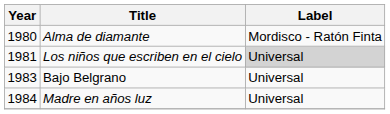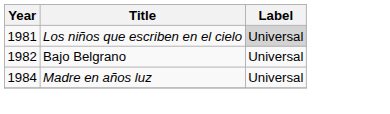 <table class="wikitable" style="font-size:95%;">
 <tr>
 <th>Year</th>
 <th>Title</th>
 <th>Label</th>
 </tr>
 <tr>
-<td>1980</td>
-<td><em>Alma de diamante</em></td>
-<td>Mordisco - Ratón Finta</td>
-</tr>
-<tr>
 <td>1981</td>
 <td><em>Los niños que escriben en el cielo</em></td>
 <td style="background: lightgrey;">Universal</td>
 </tr>
 <tr>
-<td>1983</td>
+<td>1982</td>
 <td>Bajo Belgrano</td>
 <td>Universal</td>
 </tr>
 <tr>
 <td>1984</td>
 <td><em>Madre en años luz</em></td>
 <td>Universal</td>
 </tr>
 <tr>
 </tr>
 </table>
